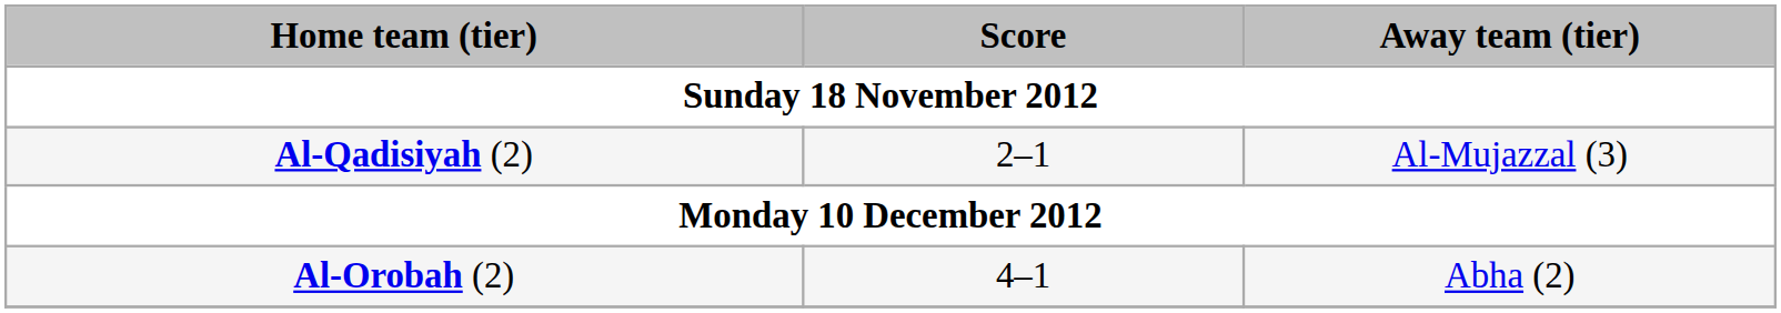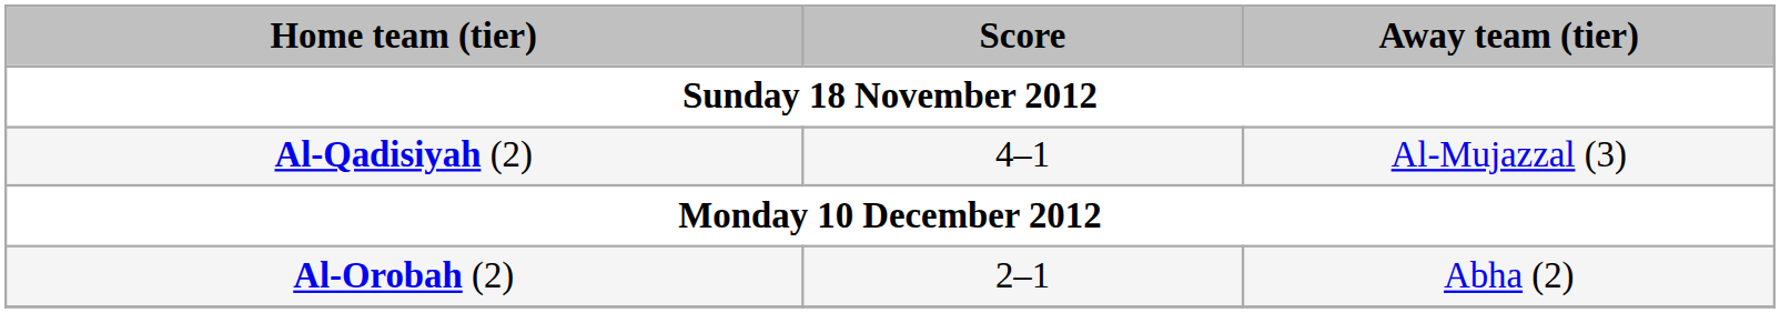 <table class="wikitable" style="width: 700px; background:WhiteSmoke; text-align:center; font-size:90%">
 <tr>
 <td scope="col" style="width: 45%; background:silver;"><strong>Home team (tier)</strong></td>
 <td scope="col" style="width: 25%; background:silver;"><strong>Score</strong></td>
 <td scope="col" style="width: 45%; background:silver;"><strong>Away team (tier)</strong></td>
 </tr>
 <tr>
 <td colspan="5" style= background:White><strong>Sunday 18 November 2012</strong></td>
 </tr>
 <tr>
 <td><strong><a href='#'>Al-Qadisiyah</a></strong> (2)</td>
-<td>2–1</td>
+<td>4–1</td>
 <td><a href='#'>Al-Mujazzal</a> (3)</td>
 </tr>
 <tr>
 <td colspan="5" style= background:White><strong>Monday 10 December 2012</strong></td>
 </tr>
 <tr>
 <td><strong><a href='#'>Al-Orobah</a></strong> (2)</td>
-<td>4–1</td>
+<td>2–1</td>
 <td><a href='#'>Abha</a> (2)</td>
 </tr>
 <tr>
 </tr>
 </table>
